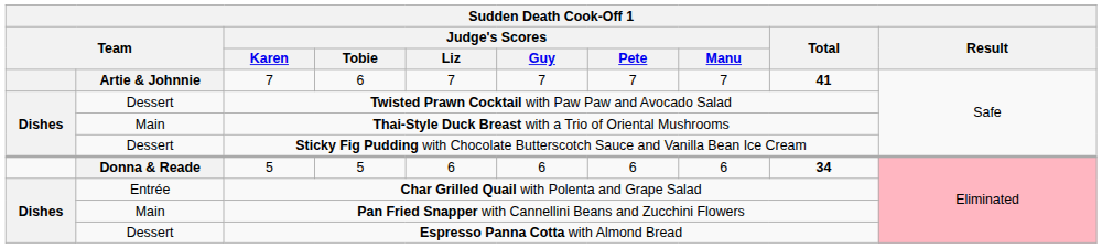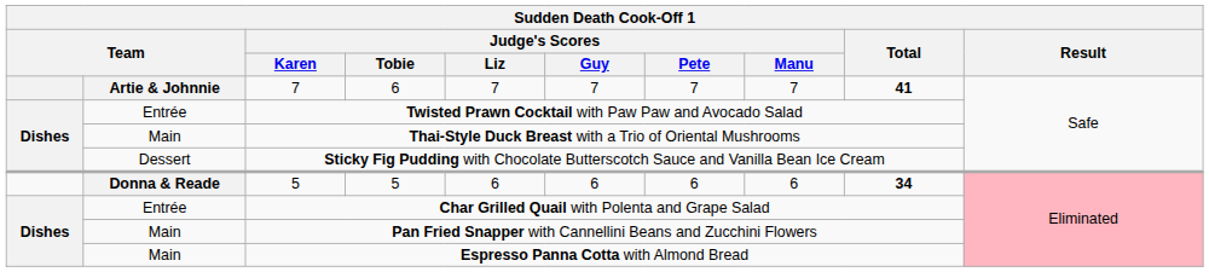 <table class="wikitable plainrowheaders" style="text-align:center; font-size:90%; width:80em; margin:1em auto;">
 <tr>
 <th colspan="10" >Sudden Death Cook-Off 1</th>
 </tr>
 <tr>
 <th rowspan="2" style="width:20%;" colspan="2">Team</th>
 <th colspan="6" style="width:50%;">Judge's Scores</th>
 <th rowspan="2" style="width:10%;">Total<br></th>
 <th rowspan="2" style="width:20%;">Result</th>
 </tr>
 <tr>
 <th style="width:50px;"><a href='#'>Karen</a></th>
 <th style="width:50px;">Tobie</th>
 <th style="width:50px;">Liz</th>
 <th style="width:50px;"><a href='#'>Guy</a></th>
 <th style="width:50px;"><a href='#'>Pete</a></th>
 <th style="width:50px;"><a href='#'>Manu</a></th>
 </tr>
 <tr>
 <th></th>
 <th style="text-align:centre">Artie & Johnnie</th>
 <td>7</td>
 <td>6</td>
 <td>7</td>
 <td>7</td>
 <td>7</td>
 <td>7</td>
 <td><strong>41</strong></td>
 <td rowspan="4">Safe</td>
 </tr>
 <tr>
 <th rowspan="3">Dishes</th>
-<td>Dessert</td>
+<td>Entrée</td>
 <td colspan="7"><strong>Twisted Prawn Cocktail</strong> with Paw Paw and Avocado Salad</td>
 </tr>
 <tr>
 <td>Main</td>
 <td colspan="7"><strong>Thai-Style Duck Breast</strong> with a Trio of Oriental Mushrooms</td>
 </tr>
 <tr>
 <td>Dessert</td>
 <td colspan="7"><strong>Sticky Fig Pudding</strong> with Chocolate Butterscotch Sauce and Vanilla Bean Ice Cream</td>
 </tr>
 <tr style="border-top:3px solid #aaa;">
 </tr>
 <tr>
 <td></td>
 <th style="text-align:centre">Donna & Reade</th>
 <td>5</td>
 <td>5</td>
 <td>6</td>
 <td>6</td>
 <td>6</td>
 <td>6</td>
 <td><strong>34</strong></td>
 <td rowspan="4" style="background:lightpink">Eliminated</td>
 </tr>
 <tr>
 <th rowspan="3">Dishes</th>
 <td>Entrée</td>
 <td colspan="7"><strong>Char Grilled Quail</strong> with Polenta and Grape Salad</td>
 </tr>
 <tr>
 <td>Main</td>
 <td colspan="7"><strong>Pan Fried Snapper</strong> with Cannellini Beans and Zucchini Flowers</td>
 </tr>
 <tr>
-<td>Dessert</td>
+<td>Main</td>
 <td colspan="7"><strong>Espresso Panna Cotta</strong> with Almond Bread</td>
 </tr>
 </table>
